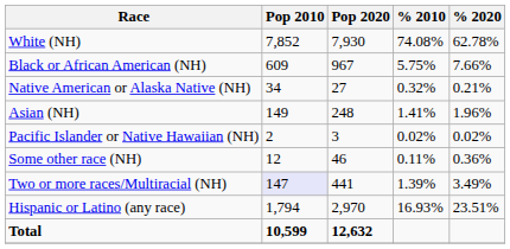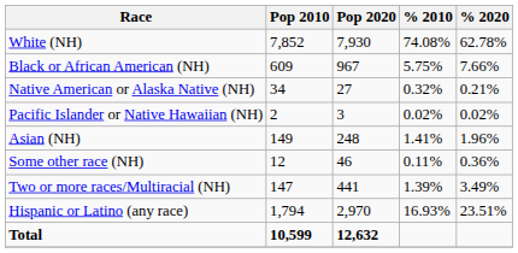 <table class="wikitable">
 <tr>
 <th>Race</th>
 <th>Pop 2010</th>
 <th>Pop 2020</th>
 <th>% 2010</th>
 <th>% 2020</th>
 </tr>
 <tr>
 <td><a href='#'>White</a> (NH)</td>
 <td>7,852</td>
 <td>7,930</td>
 <td>74.08%</td>
 <td>62.78%</td>
 </tr>
 <tr>
 <td><a href='#'>Black or African American</a> (NH)</td>
 <td>609</td>
 <td>967</td>
 <td>5.75%</td>
 <td>7.66%</td>
 </tr>
 <tr>
 <td><a href='#'>Native American</a> or <a href='#'>Alaska Native</a> (NH)</td>
 <td>34</td>
 <td>27</td>
 <td>0.32%</td>
 <td>0.21%</td>
 </tr>
 <tr>
+<td><a href='#'>Pacific Islander</a> or <a href='#'>Native Hawaiian</a> (NH)</td>
+<td>2</td>
+<td>3</td>
+<td>0.02%</td>
+<td>0.02%</td>
+</tr>
+<tr>
 <td><a href='#'>Asian</a> (NH)</td>
 <td>149</td>
 <td>248</td>
 <td>1.41%</td>
 <td>1.96%</td>
-</tr>
-<tr>
-<td><a href='#'>Pacific Islander</a> or <a href='#'>Native Hawaiian</a> (NH)</td>
-<td>2</td>
-<td>3</td>
-<td>0.02%</td>
-<td>0.02%</td>
 </tr>
 <tr>
 <td><a href='#'>Some other race</a> (NH)</td>
 <td>12</td>
 <td>46</td>
 <td>0.11%</td>
 <td>0.36%</td>
 </tr>
 <tr>
 <td><a href='#'>Two or more races/Multiracial</a> (NH)</td>
-<td style="background: lavender;">147</td>
+<td>147</td>
 <td>441</td>
 <td>1.39%</td>
 <td>3.49%</td>
 </tr>
 <tr>
 <td><a href='#'>Hispanic or Latino</a> (any race)</td>
 <td>1,794</td>
 <td>2,970</td>
 <td>16.93%</td>
 <td>23.51%</td>
 </tr>
 <tr>
 <td><strong>Total</strong></td>
 <td><strong>10,599</strong></td>
 <td><strong>12,632</strong></td>
 <td></td>
 <td></td>
 </tr>
 <tr>
 </tr>
 </table>
